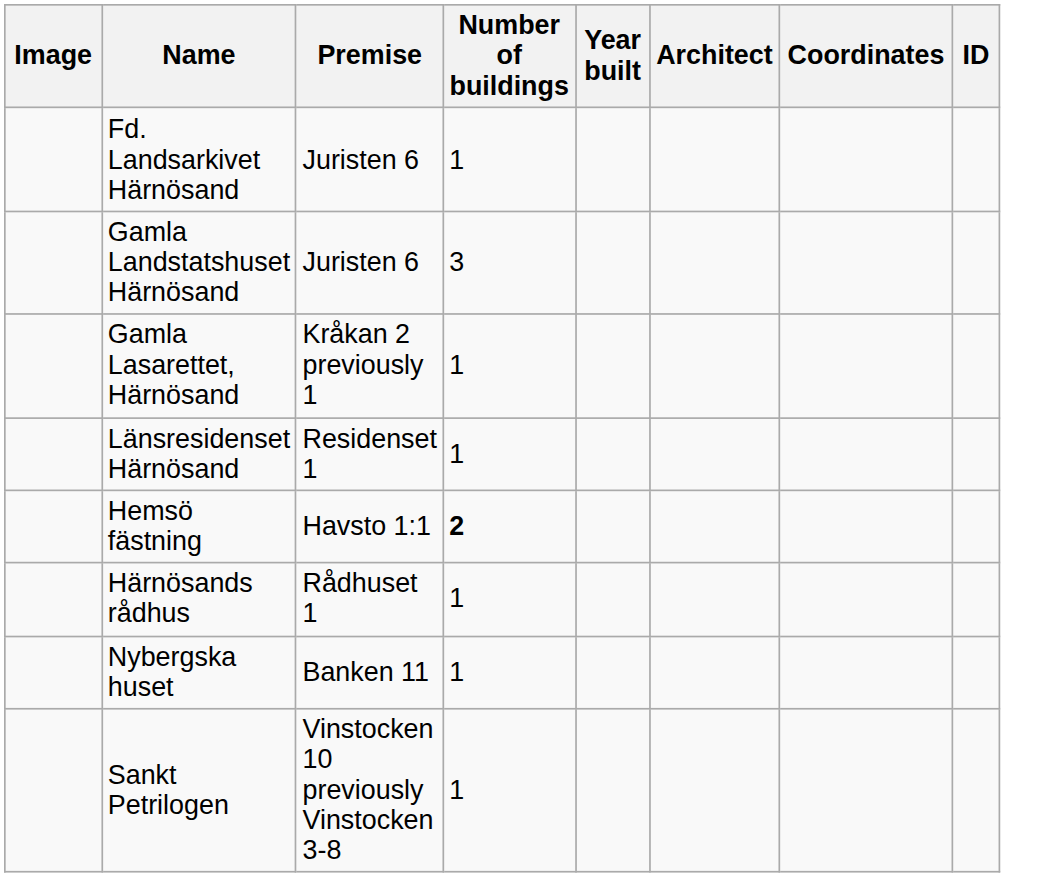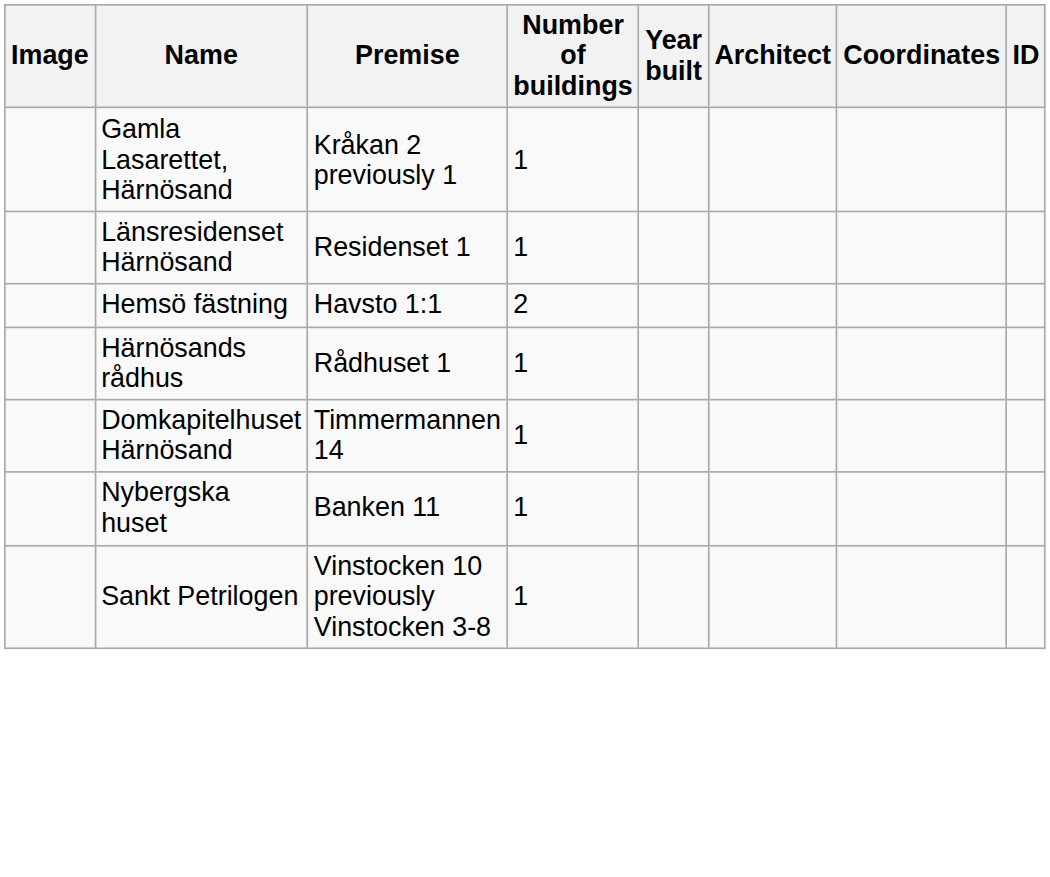 <table class="wikitable" width="95%">
 <tr>
 <th width="150">Image</th>
 <th>Name</th>
 <th>Premise</th>
 <th width="75">Number of<br>buildings</th>
 <th width="120">Year built</th>
 <th>Architect</th>
 <th width="170">Coordinates</th>
 <th width="120">ID</th>
-</tr>
-<tr>
-<td></td>
-<td Landsarkivet i Härnösand>Fd. Landsarkivet<br>Härnösand</td>
-<td>Juristen 6</td>
-<td>1</td>
-<td></td>
-<td></td>
-<td></td>
-<td></td>
-</tr>
-<tr>
-<td></td>
-<td>Gamla Landstatshuset<br>Härnösand</td>
-<td>Juristen 6</td>
-<td>3</td>
-<td></td>
-<td></td>
-<td></td>
-<td></td>
 </tr>
 <tr>
 <td></td>
 <td Gamla Lasarettet, Härnösand>Gamla Lasarettet, Härnösand</td>
 <td>Kråkan 2<br>previously 1</td>
 <td>1</td>
 <td></td>
 <td></td>
 <td></td>
 <td></td>
 </tr>
 <tr>
 <td></td>
 <td>Länsresidenset<br>Härnösand</td>
 <td>Residenset 1</td>
 <td>1</td>
 <td></td>
 <td></td>
 <td></td>
 <td></td>
 </tr>
 <tr>
 <td></td>
 <td>Hemsö fästning</td>
 <td>Havsto 1:1</td>
-<td><strong>2</strong></td>
+<td>2</td>
 <td></td>
 <td></td>
 <td></td>
 <td></td>
 </tr>
 <tr>
 <td></td>
 <td>Härnösands rådhus</td>
 <td>Rådhuset 1</td>
+<td>1</td>
+<td></td>
+<td></td>
+<td></td>
+<td></td>
+</tr>
+<tr>
+<td></td>
+<td>Domkapitelhuset<br>Härnösand</td>
+<td>Timmermannen 14</td>
 <td>1</td>
 <td></td>
 <td></td>
 <td></td>
 <td></td>
 </tr>
 <tr>
 <td></td>
 <td>Nybergska huset</td>
 <td>Banken 11</td>
 <td>1</td>
 <td></td>
 <td></td>
 <td></td>
 <td></td>
 </tr>
 <tr>
 <td></td>
 <td>Sankt Petrilogen</td>
 <td>Vinstocken 10<br>previously Vinstocken 3-8</td>
 <td>1</td>
 <td></td>
 <td></td>
 <td></td>
 <td></td>
 </tr>
 </table>
